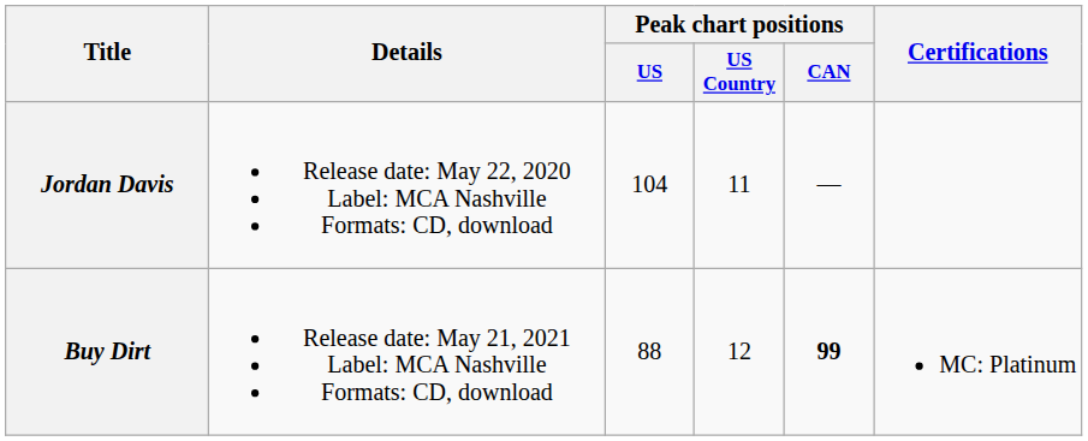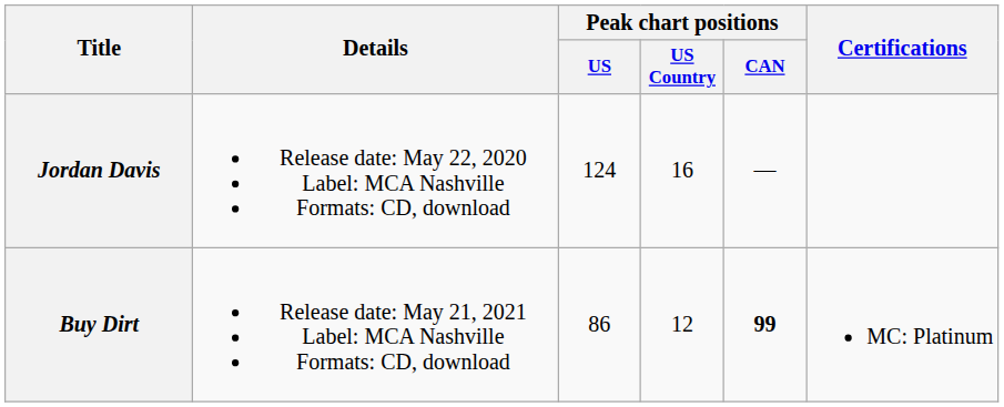 <table class="wikitable plainrowheaders" style="text-align:center">
 <tr>
 <th rowspan="2" style="width:8em;">Title</th>
 <th rowspan="2" style="width:16em;">Details</th>
 <th colspan="3">Peak chart positions</th>
 <th rowspan="2"><a href='#'>Certifications</a></th>
 </tr>
 <tr style="font-size:smaller;">
 <th style="width:4em;"><a href='#'>US</a><br></th>
 <th style="width:4em;"><a href='#'>US Country</a><br></th>
 <th style="width:4em;"><a href='#'>CAN</a><br></th>
 </tr>
 <tr>
 <th scope="row"><em>Jordan Davis</em></th>
 <td><br><ul><li>Release date: May 22, 2020</li><li>Label: MCA Nashville</li><li>Formats: CD, download</li></ul></td>
-<td>104</td>
-<td>11</td>
+<td>124</td>
+<td>16</td>
 <td>—</td>
 <td></td>
 </tr>
 <tr>
 <th scope="row"><em>Buy Dirt</em></th>
 <td><br><ul><li>Release date: May 21, 2021</li><li>Label: MCA Nashville</li><li>Formats: CD, download</li></ul></td>
-<td>88</td>
+<td>86</td>
 <td>12</td>
 <td><strong>99</strong></td>
 <td><br><ul><li>MC: Platinum</li></ul></td>
 </tr>
 </table>
